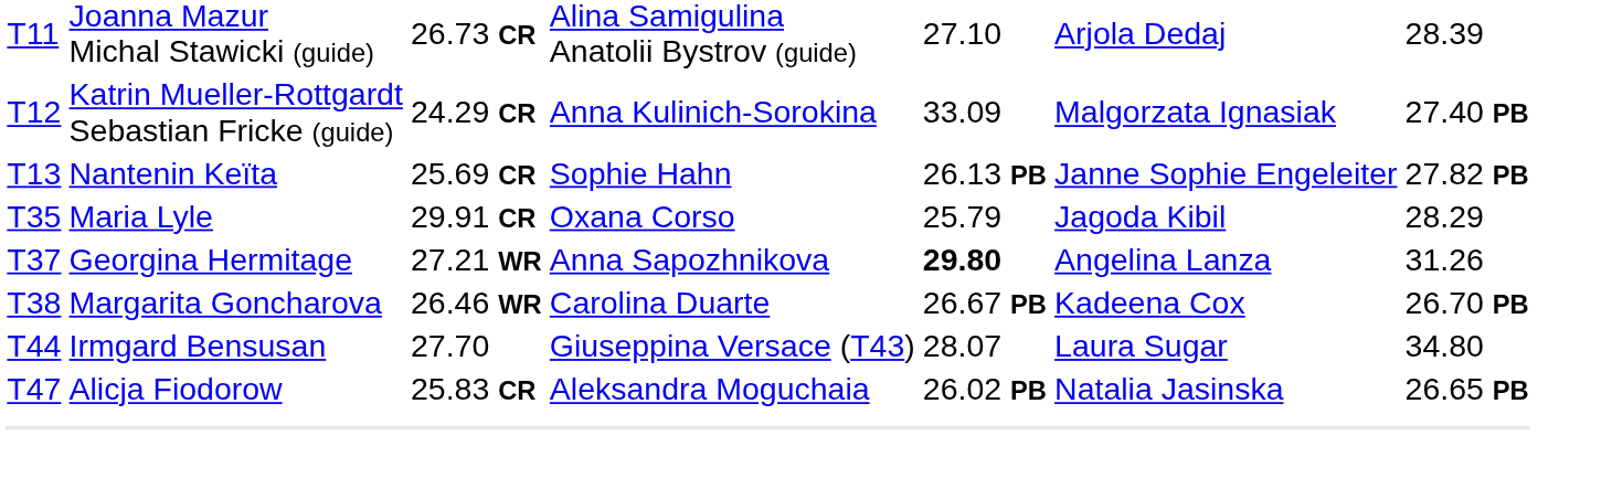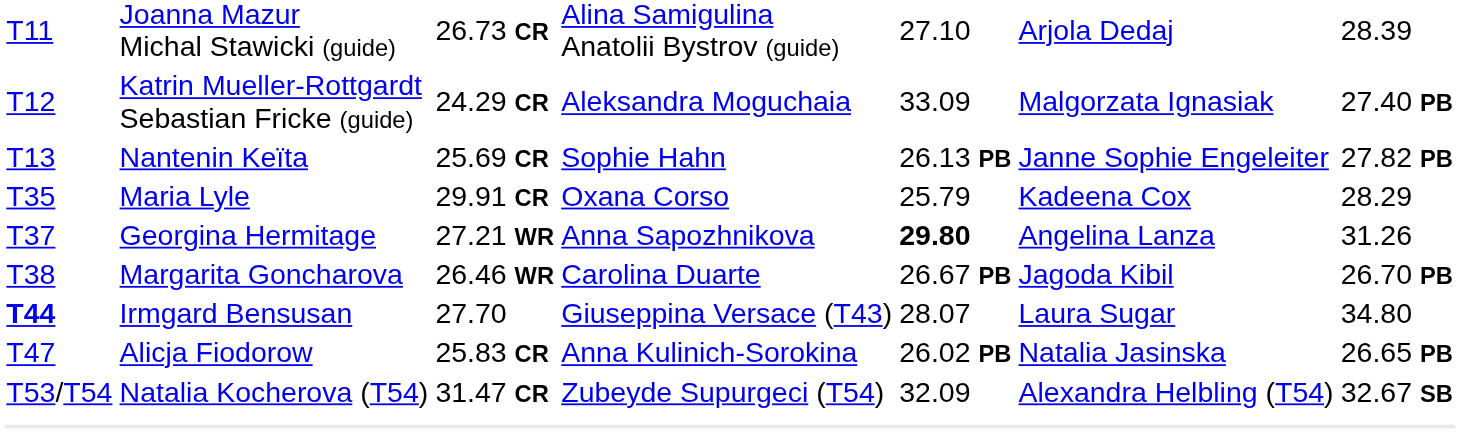 <table>
 <tr>
 <td><a href='#'>T11</a></td>
 <td><a href='#'>Joanna Mazur</a><br>Michal Stawicki <small>(guide)</small><br></td>
 <td>26.73 <small><strong>CR</strong></small></td>
 <td><a href='#'>Alina Samigulina</a><br>Anatolii Bystrov <small>(guide)</small><br></td>
 <td>27.10</td>
 <td><a href='#'>Arjola Dedaj</a><br></td>
 <td>28.39</td>
 </tr>
 <tr>
 <td><a href='#'>T12</a></td>
 <td><a href='#'>Katrin Mueller-Rottgardt</a><br>Sebastian Fricke <small>(guide)</small> <br></td>
 <td>24.29 <small><strong>CR</strong></small></td>
-<td><a href='#'>Anna Kulinich-Sorokina</a> <br></td>
+<td><a href='#'>Aleksandra Moguchaia</a><br></td>
 <td>33.09</td>
 <td><a href='#'>Malgorzata Ignasiak</a> <br></td>
 <td>27.40 <small><strong>PB</strong></small></td>
 </tr>
 <tr>
 <td><a href='#'>T13</a></td>
 <td><a href='#'>Nantenin Keïta</a><br></td>
 <td>25.69 <small><strong>CR</strong></small></td>
 <td><a href='#'>Sophie Hahn</a><br></td>
 <td>26.13 <small><strong>PB</strong></small></td>
 <td><a href='#'>Janne Sophie Engeleiter</a><br></td>
 <td>27.82 <small><strong>PB</strong></small></td>
 </tr>
 <tr>
 <td><a href='#'>T35</a></td>
 <td><a href='#'>Maria Lyle</a><br></td>
 <td>29.91 <small><strong>CR</strong></small></td>
 <td><a href='#'>Oxana Corso</a><br></td>
 <td>25.79</td>
-<td><a href='#'>Jagoda Kibil</a><br></td>
+<td><a href='#'>Kadeena Cox</a><br></td>
 <td>28.29</td>
 </tr>
 <tr>
 <td><a href='#'>T37</a></td>
 <td><a href='#'>Georgina Hermitage</a><br></td>
 <td>27.21 <small><strong>WR</strong></small></td>
 <td><a href='#'>Anna Sapozhnikova</a><br></td>
 <td><strong>29.80</strong></td>
 <td><a href='#'>Angelina Lanza</a><br></td>
 <td>31.26</td>
 </tr>
 <tr>
 <td><a href='#'>T38</a></td>
 <td><a href='#'>Margarita Goncharova</a><br></td>
 <td>26.46 <small><strong>WR</strong></small></td>
 <td><a href='#'>Carolina Duarte</a><br></td>
 <td>26.67 <small><strong>PB</strong></small></td>
-<td><a href='#'>Kadeena Cox</a><br></td>
+<td><a href='#'>Jagoda Kibil</a><br></td>
 <td>26.70 <small><strong>PB</strong></small></td>
 </tr>
 <tr>
-<td><a href='#'>T44</a></td>
+<td><strong><a href='#'>T44</a></strong></td>
 <td><a href='#'>Irmgard Bensusan</a><br></td>
 <td>27.70</td>
 <td><a href='#'>Giuseppina Versace</a> (<a href='#'>T43</a>)<br></td>
 <td>28.07</td>
 <td><a href='#'>Laura Sugar</a><br></td>
 <td>34.80</td>
 </tr>
 <tr>
 <td><a href='#'>T47</a></td>
 <td><a href='#'>Alicja Fiodorow</a><br></td>
 <td>25.83 <small><strong>CR</strong></small></td>
-<td><a href='#'>Aleksandra Moguchaia</a><br></td>
+<td><a href='#'>Anna Kulinich-Sorokina</a> <br></td>
 <td>26.02 <small><strong>PB</strong></small></td>
 <td><a href='#'>Natalia Jasinska</a><br></td>
 <td>26.65 <small><strong>PB</strong></small></td>
+</tr>
+<tr>
+<td><a href='#'>T53</a>/<a href='#'>T54</a></td>
+<td><a href='#'>Natalia Kocherova</a> (<a href='#'>T54</a>)<br></td>
+<td>31.47 <small><strong>CR</strong></small></td>
+<td><a href='#'>Zubeyde Supurgeci</a> (<a href='#'>T54</a>)<br></td>
+<td>32.09</td>
+<td><a href='#'>Alexandra Helbling</a> (<a href='#'>T54</a>)<br></td>
+<td>32.67 <small><strong>SB</strong></small></td>
 </tr>
 <tr>
 <td colspan=7></td>
 </tr>
 <tr>
 </tr>
 <tr bgcolor= e8e8e8>
 <td colspan=7></td>
 </tr>
 </table>
